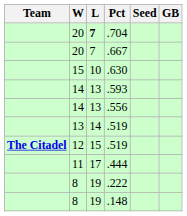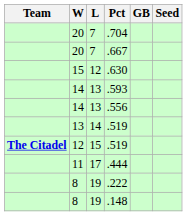 <table class="wikitable">
 <tr>
 <th>Team</th>
 <th>W</th>
 <th>L</th>
 <th>Pct</th>
+<th>GB</th>
 <th>Seed</th>
-<th>GB</th>
 </tr>
 <tr bgcolor="#ccffcc">
 <td></td>
 <td>20</td>
-<td><strong>7</strong></td>
+<td>7</td>
 <td>.704</td>
 <td></td>
 <td></td>
 </tr>
 <tr bgcolor="#ccffcc">
 <td></td>
 <td>20</td>
 <td>7</td>
 <td>.667</td>
 <td></td>
 <td></td>
 </tr>
 <tr bgcolor="#ccffcc">
 <td></td>
 <td>15</td>
-<td>10</td>
+<td>12</td>
 <td>.630</td>
 <td></td>
 <td></td>
 </tr>
 <tr bgcolor="#ccffcc">
 <td></td>
 <td>14</td>
 <td>13</td>
 <td>.593</td>
 <td></td>
 <td></td>
 </tr>
 <tr bgcolor="#ccffcc">
 <td></td>
 <td>14</td>
 <td>13</td>
 <td>.556</td>
 <td></td>
 <td></td>
 </tr>
 <tr bgcolor="#ccffcc">
 <td></td>
 <td>13</td>
 <td>14</td>
 <td>.519</td>
 <td></td>
 <td></td>
 </tr>
 <tr bgcolor="#ccffcc">
 <td><strong><a href='#'>The Citadel</a></strong></td>
 <td>12</td>
 <td>15</td>
 <td>.519</td>
 <td></td>
 <td></td>
 </tr>
 <tr bgcolor="#ccffcc">
 <td></td>
 <td>11</td>
 <td>17</td>
 <td>.444</td>
 <td></td>
 <td></td>
 </tr>
 <tr bgcolor="#ccffcc">
 <td></td>
 <td>8</td>
 <td>19</td>
 <td>.222</td>
 <td></td>
 <td></td>
 </tr>
 <tr bgcolor="#ccffcc">
 <td></td>
 <td>8</td>
 <td>19</td>
 <td>.148</td>
 <td></td>
 <td></td>
 </tr>
 </table>
